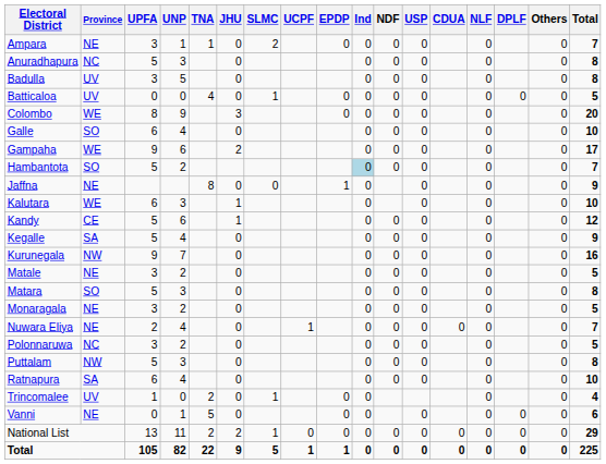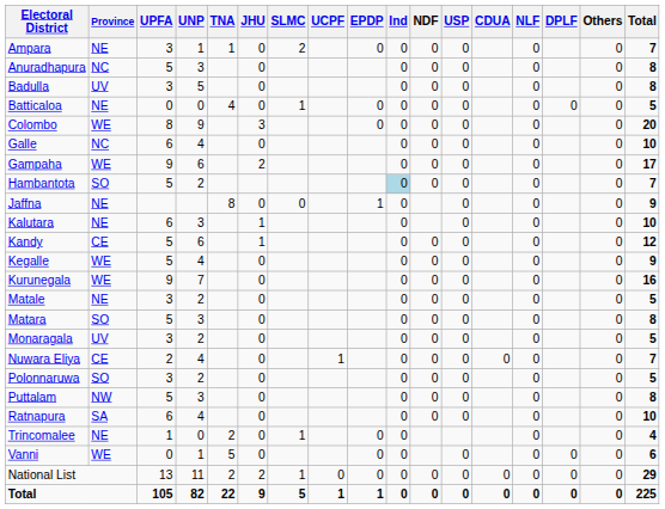 <table class="wikitable sortable" border="1" style="text-align:right;">
 <tr>
 <th><a href='#'>Electoral<br>District</a></th>
 <th><small><a href='#'>Province</a><br></small></th>
 <th><a href='#'>UPFA</a><br></th>
 <th><a href='#'>UNP</a><br></th>
 <th><a href='#'>TNA</a><br></th>
 <th><a href='#'>JHU</a><br></th>
 <th><a href='#'>SLMC</a><br></th>
 <th><a href='#'>UCPF</a><br></th>
 <th><a href='#'>EPDP</a><br></th>
 <th><a href='#'>Ind</a><br></th>
 <th>NDF<br></th>
 <th><a href='#'>USP</a><br></th>
 <th><a href='#'>CDUA</a><br></th>
 <th><a href='#'>NLF</a><br></th>
 <th><a href='#'>DPLF</a><br></th>
 <th>Others<br></th>
 <th>Total<br></th>
 </tr>
 <tr>
 <td align=left><a href='#'>Ampara</a></td>
 <td align=left><a href='#'>NE</a></td>
 <td>3</td>
 <td>1</td>
 <td>1</td>
 <td>0</td>
 <td>2</td>
 <td></td>
 <td>0</td>
 <td>0</td>
 <td>0</td>
 <td>0</td>
 <td></td>
 <td>0</td>
 <td></td>
 <td>0</td>
 <td><strong>7</strong></td>
 </tr>
 <tr>
 <td align=left><a href='#'>Anuradhapura</a></td>
 <td align=left><a href='#'>NC</a></td>
 <td>5</td>
 <td>3</td>
 <td></td>
 <td>0</td>
 <td></td>
 <td></td>
 <td></td>
 <td>0</td>
 <td>0</td>
 <td>0</td>
 <td></td>
 <td>0</td>
 <td></td>
 <td>0</td>
 <td><strong>8</strong></td>
 </tr>
 <tr>
 <td align=left><a href='#'>Badulla</a></td>
 <td align=left><a href='#'>UV</a></td>
 <td>3</td>
 <td>5</td>
 <td></td>
 <td>0</td>
 <td></td>
 <td></td>
 <td></td>
 <td>0</td>
 <td>0</td>
 <td>0</td>
 <td></td>
 <td>0</td>
 <td></td>
 <td>0</td>
 <td><strong>8</strong></td>
 </tr>
 <tr>
 <td align=left><a href='#'>Batticaloa</a></td>
-<td align=left><a href='#'>UV</a></td>
+<td align=left><a href='#'>NE</a></td>
 <td>0</td>
 <td>0</td>
 <td>4</td>
 <td>0</td>
 <td>1</td>
 <td></td>
 <td>0</td>
 <td>0</td>
 <td>0</td>
 <td>0</td>
 <td></td>
 <td>0</td>
 <td>0</td>
 <td>0</td>
 <td><strong>5</strong></td>
 </tr>
 <tr>
 <td align=left><a href='#'>Colombo</a></td>
 <td align=left><a href='#'>WE</a></td>
 <td>8</td>
 <td>9</td>
 <td></td>
 <td>3</td>
 <td></td>
 <td></td>
 <td>0</td>
 <td>0</td>
 <td>0</td>
 <td>0</td>
 <td></td>
 <td>0</td>
 <td></td>
 <td>0</td>
 <td><strong>20</strong></td>
 </tr>
 <tr>
 <td align=left><a href='#'>Galle</a></td>
-<td align=left><a href='#'>SO</a></td>
+<td align=left><a href='#'>NC</a></td>
 <td>6</td>
 <td>4</td>
 <td></td>
 <td>0</td>
 <td></td>
 <td></td>
 <td></td>
 <td>0</td>
 <td>0</td>
 <td>0</td>
 <td></td>
 <td>0</td>
 <td></td>
 <td>0</td>
 <td><strong>10</strong></td>
 </tr>
 <tr>
 <td align=left><a href='#'>Gampaha</a></td>
 <td align=left><a href='#'>WE</a></td>
 <td>9</td>
 <td>6</td>
 <td></td>
 <td>2</td>
 <td></td>
 <td></td>
 <td></td>
 <td>0</td>
 <td>0</td>
 <td>0</td>
 <td></td>
 <td>0</td>
 <td></td>
 <td>0</td>
 <td><strong>17</strong></td>
 </tr>
 <tr>
 <td align=left><a href='#'>Hambantota</a></td>
 <td align=left><a href='#'>SO</a></td>
 <td>5</td>
 <td>2</td>
 <td></td>
 <td></td>
 <td></td>
 <td></td>
 <td></td>
 <td style="background: lightblue;">0</td>
 <td>0</td>
 <td>0</td>
 <td></td>
 <td>0</td>
 <td></td>
 <td>0</td>
 <td><strong>7</strong></td>
 </tr>
 <tr>
 <td align=left><a href='#'>Jaffna</a></td>
 <td align=left><a href='#'>NE</a></td>
 <td></td>
 <td></td>
 <td>8</td>
 <td>0</td>
 <td>0</td>
 <td></td>
 <td>1</td>
 <td>0</td>
 <td></td>
 <td>0</td>
 <td></td>
 <td>0</td>
 <td></td>
 <td>0</td>
 <td><strong>9</strong></td>
 </tr>
 <tr>
 <td align=left><a href='#'>Kalutara</a></td>
-<td align=left><a href='#'>WE</a></td>
+<td align=left><a href='#'>NE</a></td>
 <td>6</td>
 <td>3</td>
 <td></td>
 <td>1</td>
 <td></td>
 <td></td>
 <td></td>
 <td>0</td>
 <td></td>
 <td>0</td>
 <td></td>
 <td>0</td>
 <td></td>
 <td>0</td>
 <td><strong>10</strong></td>
 </tr>
 <tr>
 <td align=left><a href='#'>Kandy</a></td>
 <td align=left><a href='#'>CE</a></td>
 <td>5</td>
 <td>6</td>
 <td></td>
 <td>1</td>
 <td></td>
 <td></td>
 <td></td>
 <td>0</td>
 <td>0</td>
 <td>0</td>
 <td></td>
 <td>0</td>
 <td></td>
 <td>0</td>
 <td><strong>12</strong></td>
 </tr>
 <tr>
 <td align=left><a href='#'>Kegalle</a></td>
-<td align=left><a href='#'>SA</a></td>
+<td align=left><a href='#'>WE</a></td>
 <td>5</td>
 <td>4</td>
 <td></td>
 <td>0</td>
 <td></td>
 <td></td>
 <td></td>
 <td>0</td>
 <td>0</td>
 <td>0</td>
 <td></td>
 <td>0</td>
 <td></td>
 <td>0</td>
 <td><strong>9</strong></td>
 </tr>
 <tr>
 <td align=left><a href='#'>Kurunegala</a></td>
-<td align=left><a href='#'>NW</a></td>
+<td align=left><a href='#'>WE</a></td>
 <td>9</td>
 <td>7</td>
 <td></td>
 <td>0</td>
 <td></td>
 <td></td>
 <td></td>
 <td>0</td>
 <td>0</td>
 <td>0</td>
 <td></td>
 <td>0</td>
 <td></td>
 <td>0</td>
 <td><strong>16</strong></td>
 </tr>
 <tr>
 <td align=left><a href='#'>Matale</a></td>
 <td align=left><a href='#'>NE</a></td>
 <td>3</td>
 <td>2</td>
 <td></td>
 <td>0</td>
 <td></td>
 <td></td>
 <td></td>
 <td>0</td>
 <td>0</td>
 <td>0</td>
 <td></td>
 <td>0</td>
 <td></td>
 <td>0</td>
 <td><strong>5</strong></td>
 </tr>
 <tr>
 <td align=left><a href='#'>Matara</a></td>
 <td align=left><a href='#'>SO</a></td>
 <td>5</td>
 <td>3</td>
 <td></td>
 <td>0</td>
 <td></td>
 <td></td>
 <td></td>
 <td>0</td>
 <td>0</td>
 <td>0</td>
 <td></td>
 <td>0</td>
 <td></td>
 <td>0</td>
 <td><strong>8</strong></td>
 </tr>
 <tr>
 <td align=left><a href='#'>Monaragala</a></td>
-<td align=left><a href='#'>NE</a></td>
+<td align=left><a href='#'>UV</a></td>
 <td>3</td>
 <td>2</td>
 <td></td>
 <td>0</td>
 <td></td>
 <td></td>
 <td></td>
 <td>0</td>
 <td>0</td>
 <td>0</td>
 <td></td>
 <td>0</td>
 <td></td>
 <td>0</td>
 <td><strong>5</strong></td>
 </tr>
 <tr>
 <td align=left><a href='#'>Nuwara Eliya</a></td>
-<td align=left><a href='#'>NE</a></td>
+<td align=left><a href='#'>CE</a></td>
 <td>2</td>
 <td>4</td>
 <td></td>
 <td>0</td>
 <td></td>
 <td>1</td>
 <td></td>
 <td>0</td>
 <td>0</td>
 <td>0</td>
 <td>0</td>
 <td>0</td>
 <td></td>
 <td>0</td>
 <td><strong>7</strong></td>
 </tr>
 <tr>
 <td align=left><a href='#'>Polonnaruwa</a></td>
-<td align=left><a href='#'>NC</a></td>
+<td align=left><a href='#'>SO</a></td>
 <td>3</td>
 <td>2</td>
 <td></td>
 <td>0</td>
 <td></td>
 <td></td>
 <td></td>
 <td>0</td>
 <td>0</td>
 <td>0</td>
 <td></td>
 <td>0</td>
 <td></td>
 <td>0</td>
 <td><strong>5</strong></td>
 </tr>
 <tr>
 <td align=left><a href='#'>Puttalam</a></td>
 <td align=left><a href='#'>NW</a></td>
 <td>5</td>
 <td>3</td>
 <td></td>
 <td>0</td>
 <td></td>
 <td></td>
 <td></td>
 <td>0</td>
 <td>0</td>
 <td>0</td>
 <td></td>
 <td>0</td>
 <td></td>
 <td>0</td>
 <td><strong>8</strong></td>
 </tr>
 <tr>
 <td align=left><a href='#'>Ratnapura</a></td>
 <td align=left><a href='#'>SA</a></td>
 <td>6</td>
 <td>4</td>
 <td></td>
 <td>0</td>
 <td></td>
 <td></td>
 <td></td>
 <td>0</td>
 <td>0</td>
 <td>0</td>
 <td></td>
 <td>0</td>
 <td></td>
 <td>0</td>
 <td><strong>10</strong></td>
 </tr>
 <tr>
 <td align=left><a href='#'>Trincomalee</a></td>
-<td align=left><a href='#'>UV</a></td>
+<td align=left><a href='#'>NE</a></td>
 <td>1</td>
 <td>0</td>
 <td>2</td>
 <td>0</td>
 <td>1</td>
 <td></td>
 <td>0</td>
 <td>0</td>
 <td></td>
 <td></td>
 <td></td>
 <td>0</td>
 <td></td>
 <td>0</td>
 <td><strong>4</strong></td>
 </tr>
 <tr>
 <td align=left><a href='#'>Vanni</a></td>
-<td align=left><a href='#'>NE</a></td>
+<td align=left><a href='#'>WE</a></td>
 <td>0</td>
 <td>1</td>
 <td>5</td>
 <td>0</td>
 <td></td>
 <td></td>
 <td>0</td>
 <td>0</td>
 <td></td>
 <td>0</td>
 <td></td>
 <td>0</td>
 <td>0</td>
 <td>0</td>
 <td><strong>6</strong></td>
 </tr>
 <tr>
 <td align=left colspan=2>National List</td>
 <td>13</td>
 <td>11</td>
 <td>2</td>
 <td>2</td>
 <td>1</td>
 <td>0</td>
 <td>0</td>
 <td>0</td>
 <td>0</td>
 <td>0</td>
 <td>0</td>
 <td>0</td>
 <td>0</td>
 <td>0</td>
 <td><strong>29</strong></td>
 </tr>
 <tr class="sortbottom">
 <td align=left colspan=2><strong>Total</strong></td>
 <td><strong>105</strong></td>
 <td><strong>82</strong></td>
 <td><strong>22</strong></td>
 <td><strong>9</strong></td>
 <td><strong>5</strong></td>
 <td><strong>1</strong></td>
 <td><strong>1</strong></td>
 <td><strong>0</strong></td>
 <td><strong>0</strong></td>
 <td><strong>0</strong></td>
 <td><strong>0</strong></td>
 <td><strong>0</strong></td>
 <td><strong>0</strong></td>
 <td><strong>0</strong></td>
 <td><strong>225</strong></td>
 </tr>
 </table>
